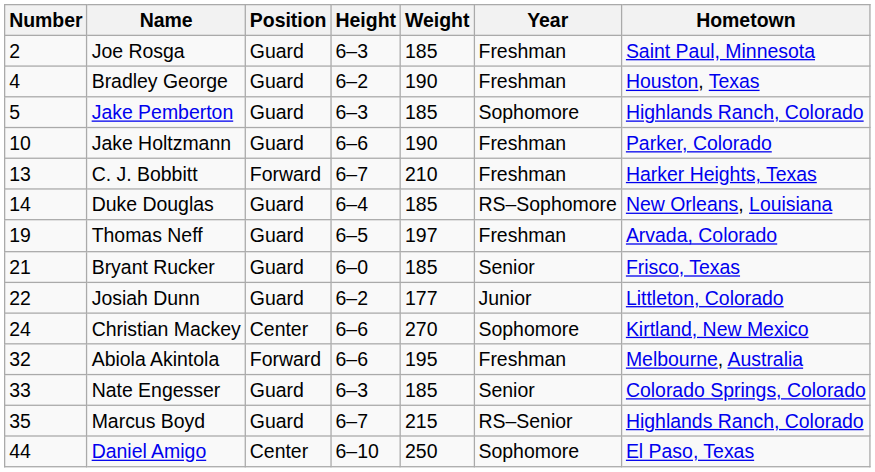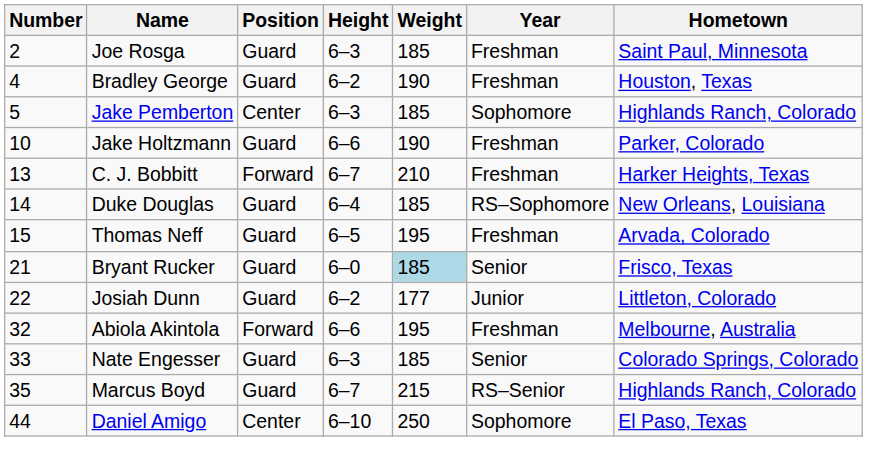 <table class="wikitable sortable" style="font-size: 95%;">
 <tr>
 <th>Number</th>
 <th>Name</th>
 <th>Position</th>
 <th>Height</th>
 <th>Weight</th>
 <th>Year</th>
 <th>Hometown</th>
 </tr>
 <tr>
 <td>2</td>
 <td>Joe Rosga</td>
 <td>Guard</td>
 <td>6–3</td>
 <td>185</td>
 <td>Freshman</td>
 <td><a href='#'>Saint Paul, Minnesota</a></td>
 </tr>
 <tr>
 <td>4</td>
 <td>Bradley George</td>
 <td>Guard</td>
 <td>6–2</td>
 <td>190</td>
 <td>Freshman</td>
 <td><a href='#'>Houston</a>, <a href='#'>Texas</a></td>
 </tr>
 <tr>
 <td>5</td>
 <td><a href='#'>Jake Pemberton</a></td>
-<td>Guard</td>
+<td>Center</td>
 <td>6–3</td>
 <td>185</td>
 <td>Sophomore</td>
 <td><a href='#'>Highlands Ranch, Colorado</a></td>
 </tr>
 <tr>
 <td>10</td>
 <td>Jake Holtzmann</td>
 <td>Guard</td>
 <td>6–6</td>
 <td>190</td>
 <td>Freshman</td>
 <td><a href='#'>Parker, Colorado</a></td>
 </tr>
 <tr>
 <td>13</td>
 <td>C. J. Bobbitt</td>
 <td>Forward</td>
 <td>6–7</td>
 <td>210</td>
 <td>Freshman</td>
 <td><a href='#'>Harker Heights, Texas</a></td>
 </tr>
 <tr>
 <td>14</td>
 <td>Duke Douglas</td>
 <td>Guard</td>
 <td>6–4</td>
 <td>185</td>
 <td>RS–Sophomore</td>
 <td><a href='#'>New Orleans</a>, <a href='#'>Louisiana</a></td>
 </tr>
 <tr>
-<td>19</td>
+<td>15</td>
 <td>Thomas Neff</td>
 <td>Guard</td>
 <td>6–5</td>
-<td>197</td>
+<td>195</td>
 <td>Freshman</td>
 <td><a href='#'>Arvada, Colorado</a></td>
 </tr>
 <tr>
 <td>21</td>
 <td>Bryant Rucker</td>
 <td>Guard</td>
 <td>6–0</td>
-<td>185</td>
+<td style="background: lightblue;">185</td>
 <td>Senior</td>
 <td><a href='#'>Frisco, Texas</a></td>
 </tr>
 <tr>
 <td>22</td>
 <td>Josiah Dunn</td>
 <td>Guard</td>
 <td>6–2</td>
 <td>177</td>
 <td>Junior</td>
 <td><a href='#'>Littleton, Colorado</a></td>
-</tr>
-<tr>
-<td>24</td>
-<td>Christian Mackey</td>
-<td>Center</td>
-<td>6–6</td>
-<td>270</td>
-<td>Sophomore</td>
-<td><a href='#'>Kirtland, New Mexico</a></td>
 </tr>
 <tr>
 <td>32</td>
 <td>Abiola Akintola</td>
 <td>Forward</td>
 <td>6–6</td>
 <td>195</td>
 <td>Freshman</td>
 <td><a href='#'>Melbourne</a>, <a href='#'>Australia</a></td>
 </tr>
 <tr>
 <td>33</td>
 <td>Nate Engesser</td>
 <td>Guard</td>
 <td>6–3</td>
 <td>185</td>
 <td>Senior</td>
 <td><a href='#'>Colorado Springs, Colorado</a></td>
 </tr>
 <tr>
 <td>35</td>
 <td>Marcus Boyd</td>
 <td>Guard</td>
 <td>6–7</td>
 <td>215</td>
 <td>RS–Senior</td>
 <td><a href='#'>Highlands Ranch, Colorado</a></td>
 </tr>
 <tr>
 <td>44</td>
 <td><a href='#'>Daniel Amigo</a></td>
 <td>Center</td>
 <td>6–10</td>
 <td>250</td>
 <td>Sophomore</td>
 <td><a href='#'>El Paso, Texas</a></td>
 </tr>
 </table>
